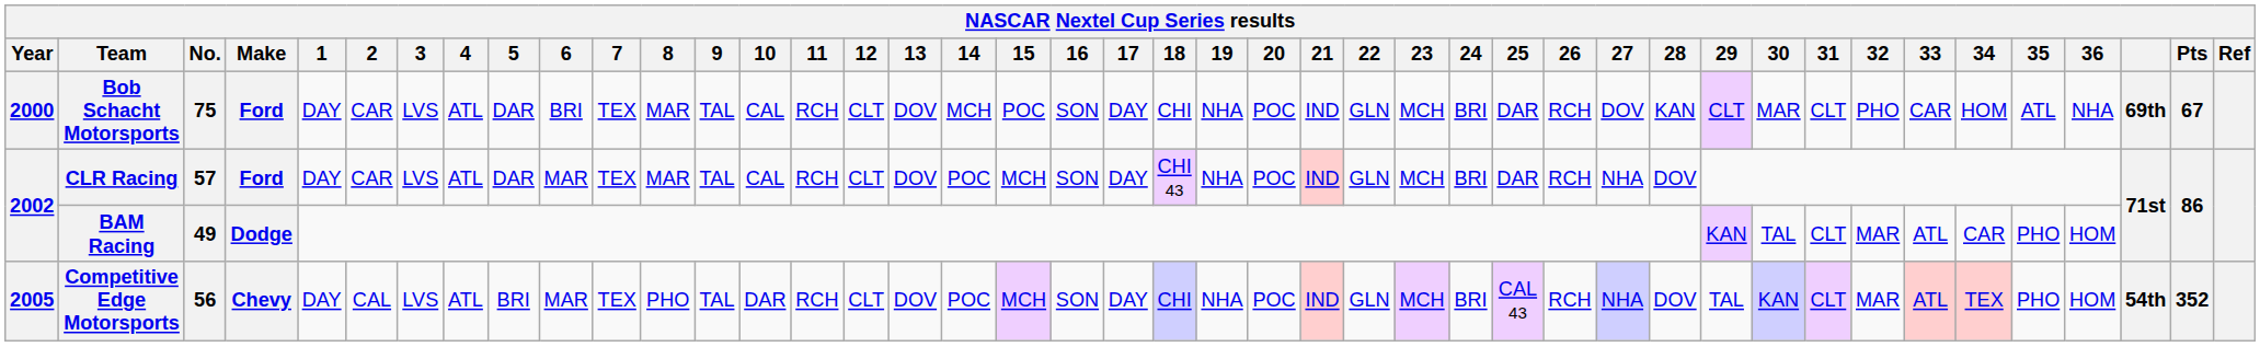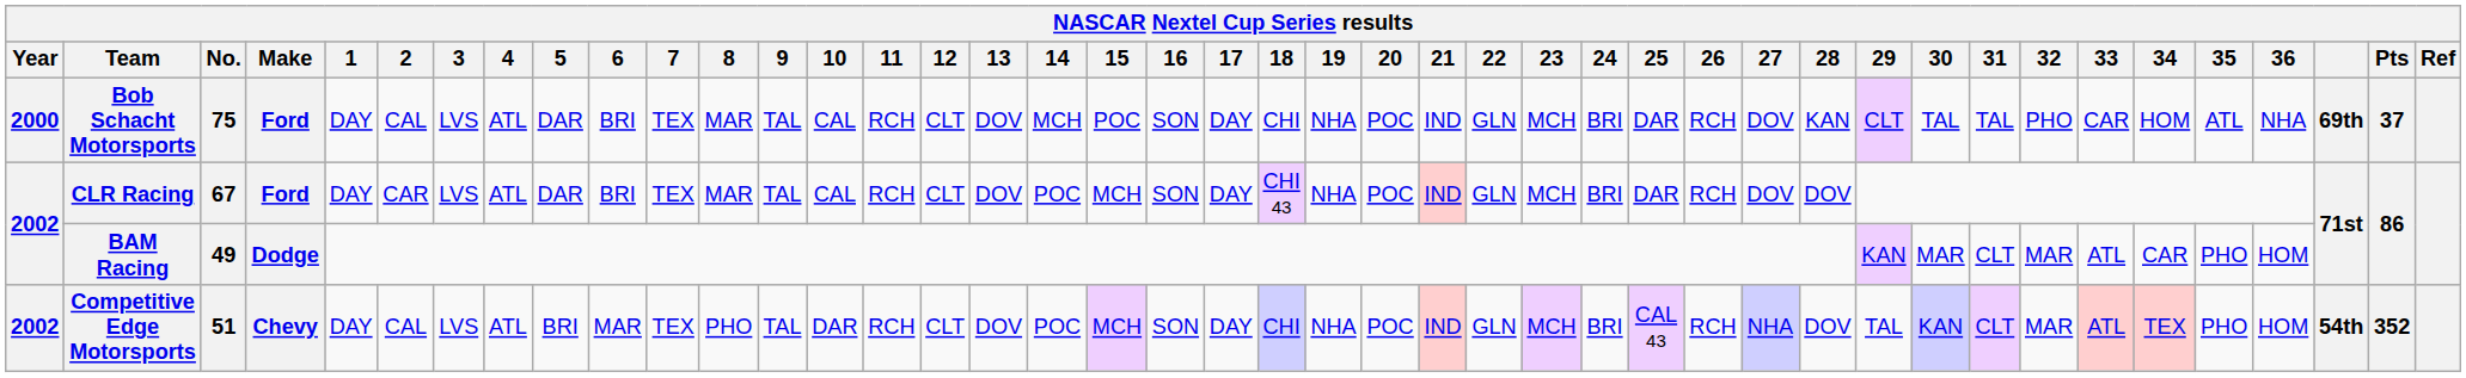 <table class="wikitable" style="text-align:center; font-size:75%">
 <tr>
 <th colspan=45><a href='#'>NASCAR</a> <a href='#'>Nextel Cup Series</a> results</th>
 </tr>
 <tr>
 <th>Year</th>
 <th>Team</th>
 <th>No.</th>
 <th>Make</th>
 <th>1</th>
 <th>2</th>
 <th>3</th>
 <th>4</th>
 <th>5</th>
 <th>6</th>
 <th>7</th>
 <th>8</th>
 <th>9</th>
 <th>10</th>
 <th>11</th>
 <th>12</th>
 <th>13</th>
 <th>14</th>
 <th>15</th>
 <th>16</th>
 <th>17</th>
 <th>18</th>
 <th>19</th>
 <th>20</th>
 <th>21</th>
 <th>22</th>
 <th>23</th>
 <th>24</th>
 <th>25</th>
 <th>26</th>
 <th>27</th>
 <th>28</th>
 <th>29</th>
 <th>30</th>
 <th>31</th>
 <th>32</th>
 <th>33</th>
 <th>34</th>
 <th>35</th>
 <th>36</th>
 <th></th>
 <th>Pts</th>
 <th>Ref</th>
 </tr>
 <tr>
 <th><a href='#'>2000</a></th>
 <th><a href='#'>Bob Schacht Motorsports</a></th>
 <th>75</th>
 <th><a href='#'>Ford</a></th>
 <td><a href='#'>DAY</a></td>
-<td><a href='#'>CAR</a></td>
+<td><a href='#'>CAL</a></td>
 <td><a href='#'>LVS</a></td>
 <td><a href='#'>ATL</a></td>
 <td><a href='#'>DAR</a></td>
 <td><a href='#'>BRI</a></td>
 <td><a href='#'>TEX</a></td>
 <td><a href='#'>MAR</a></td>
 <td><a href='#'>TAL</a></td>
 <td><a href='#'>CAL</a></td>
 <td><a href='#'>RCH</a></td>
 <td><a href='#'>CLT</a></td>
 <td><a href='#'>DOV</a></td>
 <td><a href='#'>MCH</a></td>
 <td><a href='#'>POC</a></td>
 <td><a href='#'>SON</a></td>
 <td><a href='#'>DAY</a></td>
 <td><a href='#'>CHI</a></td>
 <td><a href='#'>NHA</a></td>
 <td><a href='#'>POC</a></td>
 <td><a href='#'>IND</a></td>
 <td><a href='#'>GLN</a></td>
 <td><a href='#'>MCH</a></td>
 <td><a href='#'>BRI</a></td>
 <td><a href='#'>DAR</a></td>
 <td><a href='#'>RCH</a></td>
 <td><a href='#'>DOV</a></td>
 <td><a href='#'>KAN</a></td>
 <td style="background:#EFCFFF;"><a href='#'>CLT</a><br></td>
-<td><a href='#'>MAR</a></td>
-<td><a href='#'>CLT</a></td>
+<td><a href='#'>TAL</a></td>
+<td><a href='#'>TAL</a></td>
 <td><a href='#'>PHO</a></td>
 <td><a href='#'>CAR</a></td>
 <td><a href='#'>HOM</a></td>
 <td><a href='#'>ATL</a></td>
 <td><a href='#'>NHA</a></td>
 <th>69th</th>
-<th>67</th>
+<th>37</th>
 <th></th>
 </tr>
 <tr>
 <th rowspan=2><a href='#'>2002</a></th>
 <th><a href='#'>CLR Racing</a></th>
-<th>57</th>
+<th>67</th>
 <th><a href='#'>Ford</a></th>
 <td><a href='#'>DAY</a></td>
 <td><a href='#'>CAR</a></td>
 <td><a href='#'>LVS</a></td>
 <td><a href='#'>ATL</a></td>
 <td><a href='#'>DAR</a></td>
-<td><a href='#'>MAR</a></td>
+<td><a href='#'>BRI</a></td>
 <td><a href='#'>TEX</a></td>
 <td><a href='#'>MAR</a></td>
 <td><a href='#'>TAL</a></td>
 <td><a href='#'>CAL</a></td>
 <td><a href='#'>RCH</a></td>
 <td><a href='#'>CLT</a></td>
 <td><a href='#'>DOV</a></td>
 <td><a href='#'>POC</a></td>
 <td><a href='#'>MCH</a></td>
 <td><a href='#'>SON</a></td>
 <td><a href='#'>DAY</a></td>
 <td style="background:#EFCFFF;"><a href='#'>CHI</a><br><small>43</small></td>
 <td><a href='#'>NHA</a></td>
 <td><a href='#'>POC</a></td>
 <td style="background:#FFCFCF;"><a href='#'>IND</a><br></td>
 <td><a href='#'>GLN</a></td>
 <td><a href='#'>MCH</a></td>
 <td><a href='#'>BRI</a></td>
 <td><a href='#'>DAR</a></td>
 <td><a href='#'>RCH</a></td>
-<td><a href='#'>NHA</a></td>
+<td><a href='#'>DOV</a></td>
 <td><a href='#'>DOV</a></td>
 <td colspan=8></td>
 <th rowspan=2>71st</th>
 <th rowspan=2>86</th>
 <th rowspan=2></th>
 </tr>
 <tr>
 <th><a href='#'>BAM Racing</a></th>
 <th>49</th>
 <th><a href='#'>Dodge</a></th>
 <td colspan=28></td>
 <td style="background:#EFCFFF;"><a href='#'>KAN</a><br></td>
-<td><a href='#'>TAL</a></td>
+<td><a href='#'>MAR</a></td>
 <td><a href='#'>CLT</a></td>
 <td><a href='#'>MAR</a></td>
 <td><a href='#'>ATL</a></td>
 <td><a href='#'>CAR</a></td>
 <td><a href='#'>PHO</a></td>
 <td><a href='#'>HOM</a></td>
 </tr>
 <tr>
-<th><a href='#'>2005</a></th>
+<th><a href='#'>2002</a></th>
 <th><a href='#'>Competitive Edge Motorsports</a></th>
-<th>56</th>
+<th>51</th>
 <th><a href='#'>Chevy</a></th>
 <td><a href='#'>DAY</a></td>
 <td><a href='#'>CAL</a></td>
 <td><a href='#'>LVS</a></td>
 <td><a href='#'>ATL</a></td>
 <td><a href='#'>BRI</a></td>
 <td><a href='#'>MAR</a></td>
 <td><a href='#'>TEX</a></td>
 <td><a href='#'>PHO</a></td>
 <td><a href='#'>TAL</a></td>
 <td><a href='#'>DAR</a></td>
 <td><a href='#'>RCH</a></td>
 <td><a href='#'>CLT</a></td>
 <td><a href='#'>DOV</a></td>
 <td><a href='#'>POC</a></td>
 <td style="background:#EFCFFF;"><a href='#'>MCH</a><br></td>
 <td><a href='#'>SON</a></td>
 <td><a href='#'>DAY</a></td>
 <td style="background:#CFCFFF;"><a href='#'>CHI</a><br></td>
 <td><a href='#'>NHA</a></td>
 <td><a href='#'>POC</a></td>
 <td style="background:#FFCFCF;"><a href='#'>IND</a><br></td>
 <td><a href='#'>GLN</a></td>
 <td style="background:#EFCFFF;"><a href='#'>MCH</a><br></td>
 <td><a href='#'>BRI</a></td>
 <td style="background:#EFCFFF;"><a href='#'>CAL</a><br><small>43</small></td>
 <td><a href='#'>RCH</a></td>
 <td style="background:#CFCFFF;"><a href='#'>NHA</a><br></td>
 <td><a href='#'>DOV</a></td>
 <td><a href='#'>TAL</a></td>
 <td style="background:#CFCFFF;"><a href='#'>KAN</a><br></td>
 <td style="background:#EFCFFF;"><a href='#'>CLT</a><br></td>
 <td><a href='#'>MAR</a></td>
 <td style="background:#FFCFCF;"><a href='#'>ATL</a><br></td>
 <td style="background:#FFCFCF;"><a href='#'>TEX</a><br></td>
 <td><a href='#'>PHO</a></td>
 <td><a href='#'>HOM</a></td>
 <th>54th</th>
 <th>352</th>
 <th></th>
 </tr>
 </table>
